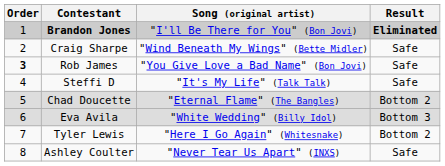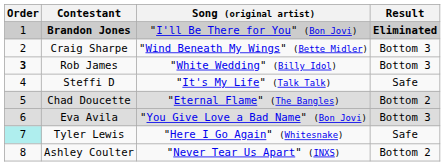 <table class="wikitable plainrowheaders" style="text-align:center;">
 <tr>
 <th>Order</th>
 <th>Contestant</th>
 <th>Song <small>(original artist)</small></th>
 <th>Result</th>
 </tr>
 <tr style="background:#ccc;">
 <td>1</td>
 <td><strong>Brandon Jones</strong></td>
 <td>"<a href='#'>I'll Be There for You</a>" <small>(<a href='#'>Bon Jovi</a>)</small></td>
 <td><strong>Eliminated</strong></td>
 </tr>
 <tr>
 <td>2</td>
 <td>Craig Sharpe</td>
 <td>"<a href='#'>Wind Beneath My Wings</a>" <small>(<a href='#'>Bette Midler</a>)</small></td>
-<td>Safe</td>
+<td>Bottom 3</td>
 </tr>
 <tr>
 <td><strong>3</strong></td>
 <td>Rob James</td>
-<td>"<a href='#'>You Give Love a Bad Name</a>" <small>(<a href='#'>Bon Jovi</a>)</small></td>
-<td>Safe</td>
+<td>"<a href='#'>White Wedding</a>" <small>(<a href='#'>Billy Idol</a>)</small></td>
+<td>Bottom 3</td>
 </tr>
 <tr>
 <td>4</td>
 <td>Steffi D</td>
 <td>"<a href='#'>It's My Life</a>" <small>(<a href='#'>Talk Talk</a>)</small></td>
 <td>Safe</td>
 </tr>
 <tr style="background:#ddd;">
 <td>5</td>
 <td>Chad Doucette</td>
 <td>"<a href='#'>Eternal Flame</a>" <small>(<a href='#'>The Bangles</a>)</small></td>
 <td>Bottom 2</td>
 </tr>
 <tr style="background:#ddd;">
 <td>6</td>
 <td>Eva Avila</td>
-<td>"<a href='#'>White Wedding</a>" <small>(<a href='#'>Billy Idol</a>)</small></td>
+<td>"<a href='#'>You Give Love a Bad Name</a>" <small>(<a href='#'>Bon Jovi</a>)</small></td>
 <td>Bottom 3</td>
 </tr>
 <tr>
-<td>7</td>
+<td style="background: paleturquoise;">7</td>
 <td>Tyler Lewis</td>
 <td>"<a href='#'>Here I Go Again</a>" <small>(<a href='#'>Whitesnake</a>)</small></td>
-<td>Bottom 2</td>
+<td>Safe</td>
 </tr>
 <tr>
 <td>8</td>
 <td>Ashley Coulter</td>
 <td>"<a href='#'>Never Tear Us Apart</a>" <small>(<a href='#'>INXS</a>)</small></td>
-<td>Safe</td>
+<td>Bottom 2</td>
 </tr>
 </table>
